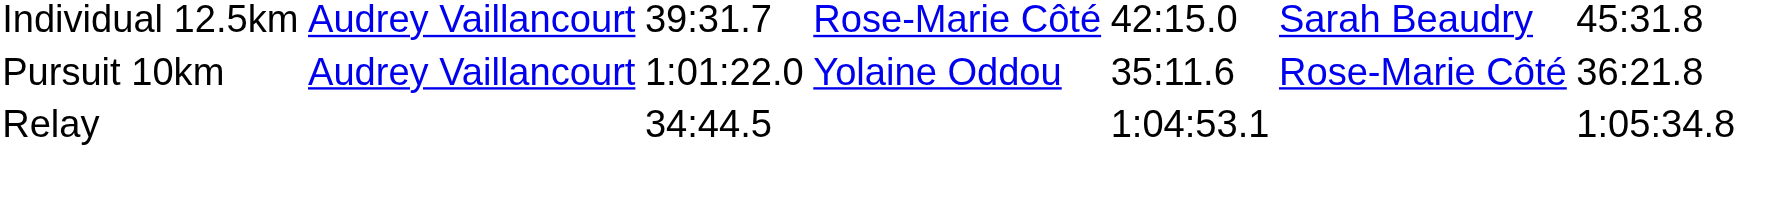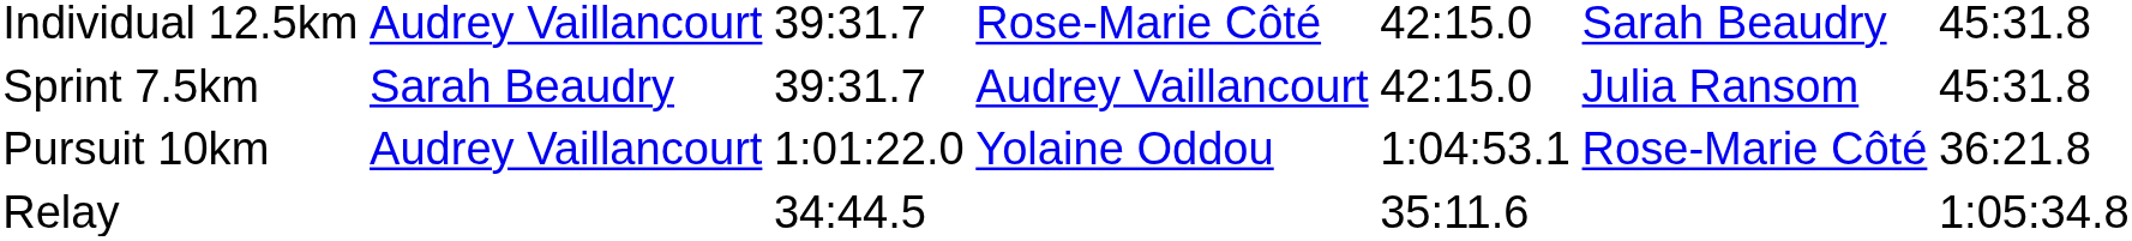 <table>
 <tr>
 <td>Individual 12.5km</td>
 <td><a href='#'>Audrey Vaillancourt</a> <br></td>
 <td>39:31.7</td>
 <td><a href='#'>Rose-Marie Côté</a> <br></td>
 <td>42:15.0</td>
 <td><a href='#'>Sarah Beaudry</a> <br></td>
 <td>45:31.8</td>
 </tr>
 <tr>
+<td>Sprint 7.5km</td>
+<td><a href='#'>Sarah Beaudry</a> <br></td>
+<td>39:31.7</td>
+<td><a href='#'>Audrey Vaillancourt</a> <br></td>
+<td>42:15.0</td>
+<td><a href='#'>Julia Ransom</a> <br></td>
+<td>45:31.8</td>
+</tr>
+<tr>
 <td>Pursuit 10km</td>
 <td><a href='#'>Audrey Vaillancourt</a> <br></td>
 <td>1:01:22.0</td>
 <td><a href='#'>Yolaine Oddou</a> <br></td>
-<td>35:11.6</td>
+<td>1:04:53.1</td>
 <td><a href='#'>Rose-Marie Côté</a> <br></td>
 <td>36:21.8</td>
 </tr>
 <tr>
 <td>Relay </td>
 <td></td>
 <td>34:44.5</td>
 <td></td>
-<td>1:04:53.1</td>
+<td>35:11.6</td>
 <td></td>
 <td>1:05:34.8</td>
 </tr>
 </table>
